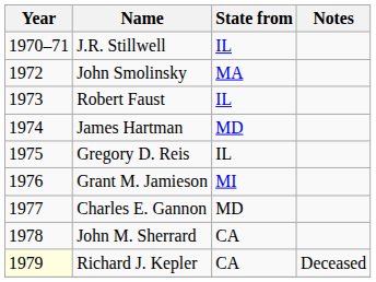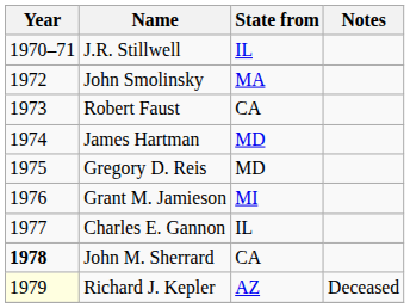 <table class=wikitable>
 <tr>
 <th>Year</th>
 <th>Name</th>
 <th>State from</th>
 <th>Notes</th>
 </tr>
 <tr>
 <td>1970–71</td>
 <td>J.R. Stillwell</td>
 <td><a href='#'>IL</a></td>
 <td></td>
 </tr>
 <tr>
 <td>1972</td>
 <td>John Smolinsky</td>
 <td><a href='#'>MA</a></td>
 <td></td>
 </tr>
 <tr>
 <td>1973</td>
 <td>Robert Faust</td>
-<td><a href='#'>IL</a></td>
+<td>CA</td>
 <td></td>
 </tr>
 <tr>
 <td>1974</td>
 <td>James Hartman</td>
 <td><a href='#'>MD</a></td>
 <td></td>
 </tr>
 <tr>
 <td>1975</td>
 <td>Gregory D. Reis</td>
-<td>IL</td>
+<td>MD</td>
 <td></td>
 </tr>
 <tr>
 <td>1976</td>
 <td>Grant M. Jamieson</td>
 <td><a href='#'>MI</a></td>
 <td></td>
 </tr>
 <tr>
 <td>1977</td>
 <td>Charles E. Gannon</td>
-<td>MD</td>
+<td>IL</td>
 <td></td>
 </tr>
 <tr>
-<td>1978</td>
+<td><strong>1978</strong></td>
 <td>John M. Sherrard</td>
 <td>CA</td>
 <td></td>
 </tr>
 <tr>
 <td style="background: lightyellow;">1979</td>
 <td>Richard J. Kepler</td>
-<td>CA</td>
+<td><a href='#'>AZ</a></td>
 <td>Deceased</td>
 </tr>
 <tr>
 </tr>
 </table>
